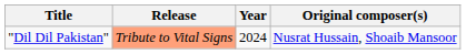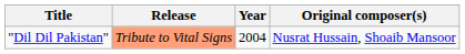 <table class="wikitable sortable">
 <tr>
 <th>Title</th>
 <th>Release</th>
 <th>Year</th>
 <th>Original composer(s)</th>
 </tr>
 <tr>
 <td>"<a href='#'>Dil Dil Pakistan</a>"</td>
 <td style="background: lightsalmon;"><em>Tribute to Vital Signs</em></td>
-<td align="center">2024</td>
+<td align="center">2004</td>
 <td><a href='#'>Nusrat Hussain</a>, <a href='#'>Shoaib Mansoor</a></td>
 </tr>
 </table>
